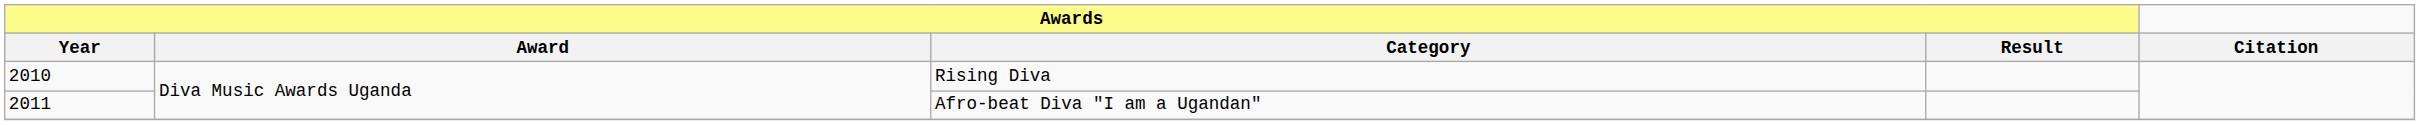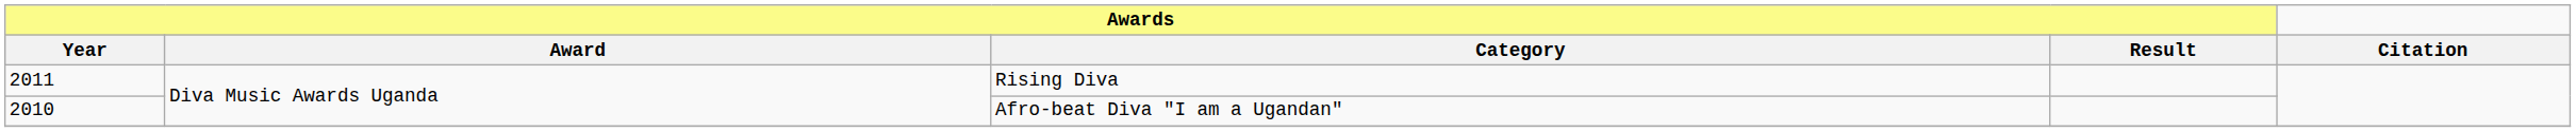 <table class="wikitable" width="90%">
 <tr>
 <th colspan="4" style="background: #FBFC8A;">Awards</th>
 </tr>
 <tr style="background:#ccc; text-align:center;">
 <th>Year</th>
 <th>Award</th>
 <th>Category</th>
 <th>Result</th>
 <th>Citation</th>
 </tr>
 <tr>
-<td>2010</td>
+<td>2011</td>
 <td rowspan="2">Diva Music Awards Uganda</td>
 <td>Rising Diva</td>
 <td></td>
 <td rowspan="2"></td>
 </tr>
 <tr>
-<td>2011</td>
+<td>2010</td>
 <td>Afro-beat Diva "I am a Ugandan"</td>
 <td></td>
 </tr>
 <tr>
 </tr>
 </table>
